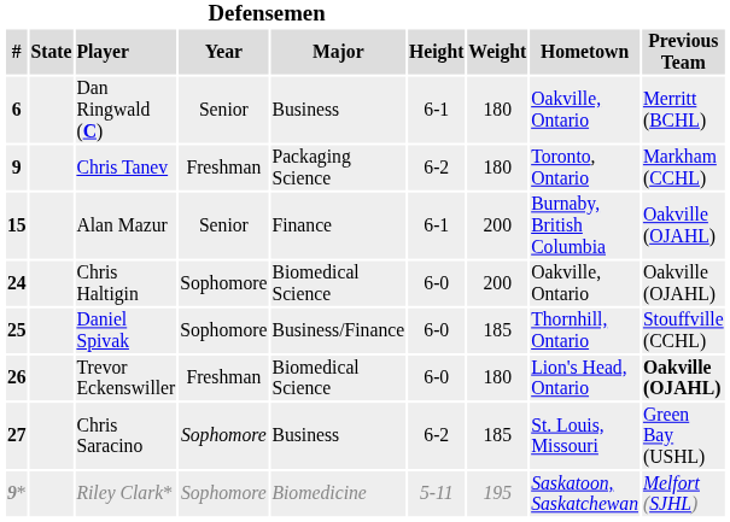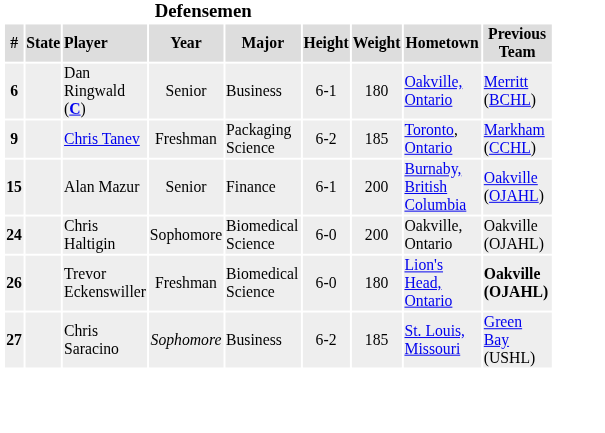 <table width=90%>
 <tr>
 <th colspan=7  style="text-align:center"><big>Defensemen</big></th>
 </tr>
 <tr bgcolor="#dddddd">
 <th width=5%>#</th>
 <th width=5%>State</th>
 <td align=left!!width=16%><strong>Player</strong></td>
 <th width=7%>Year</th>
 <th width=17%>Major</th>
 <th width=6%>Height</th>
 <th width=6%>Weight</th>
 <th width=20%>Hometown</th>
 <th width=18%>Previous Team</th>
 </tr>
 <tr bgcolor="#eeeeee">
 <td align=center><strong>6</strong></td>
 <td align=center></td>
 <td>Dan Ringwald (<strong><a href='#'>C</a></strong>)</td>
 <td align=center>Senior</td>
 <td>Business</td>
 <td align=center>6-1</td>
 <td align=center>180</td>
 <td><a href='#'>Oakville, Ontario</a></td>
 <td><a href='#'>Merritt</a> (<a href='#'>BCHL</a>)</td>
 </tr>
 <tr bgcolor="#eeeeee">
 <td align=center><strong>9</strong></td>
 <td align=center></td>
 <td><a href='#'>Chris Tanev</a></td>
 <td align=center>Freshman</td>
 <td>Packaging Science</td>
 <td align=center>6-2</td>
-<td align=center>180</td>
+<td align=center>185</td>
 <td><a href='#'>Toronto</a>, <a href='#'>Ontario</a></td>
 <td><a href='#'>Markham</a> (<a href='#'>CCHL</a>)</td>
 </tr>
 <tr bgcolor="#eeeeee">
 <td align=center><strong>15</strong></td>
 <td align=center></td>
 <td>Alan Mazur</td>
 <td align=center>Senior</td>
 <td>Finance</td>
 <td align=center>6-1</td>
 <td align=center>200</td>
 <td><a href='#'>Burnaby, British Columbia</a></td>
 <td><a href='#'>Oakville</a> (<a href='#'>OJAHL</a>)</td>
 </tr>
 <tr bgcolor="#eeeeee">
 <td align=center><strong>24</strong></td>
 <td align=center></td>
 <td>Chris Haltigin</td>
 <td align=center>Sophomore</td>
 <td>Biomedical Science</td>
 <td align=center>6-0</td>
 <td align=center>200</td>
 <td>Oakville, Ontario</td>
 <td>Oakville (OJAHL)</td>
 </tr>
 <tr bgcolor="#eeeeee">
-<td align=center><strong>25</strong></td>
-<td align=center></td>
-<td><a href='#'>Daniel Spivak</a></td>
-<td align=center>Sophomore</td>
-<td>Business/Finance</td>
-<td align=center>6-0</td>
-<td align=center>185</td>
-<td><a href='#'>Thornhill, Ontario</a></td>
-<td><a href='#'>Stouffville</a> (CCHL)</td>
-</tr>
-<tr bgcolor="#eeeeee">
 <td align=center><strong>26</strong></td>
 <td align=center></td>
 <td>Trevor Eckenswiller</td>
 <td align=center>Freshman</td>
 <td>Biomedical Science</td>
 <td align=center>6-0</td>
 <td align=center>180</td>
 <td><a href='#'>Lion's Head, Ontario</a></td>
 <td><strong>Oakville (OJAHL)</strong></td>
 </tr>
 <tr bgcolor="#eeeeee">
 <td align=center><strong>27</strong></td>
 <td align=center></td>
 <td>Chris Saracino</td>
 <td align=center><em>Sophomore</em></td>
 <td>Business</td>
 <td align=center>6-2</td>
 <td align=center>185</td>
 <td><a href='#'>St. Louis, Missouri</a></td>
 <td><a href='#'>Green Bay</a> (USHL)</td>
 </tr>
-<tr style="background:#eeeeee;color:#888888">
-<td align=center><strong><em>9</em></strong>*</td>
-<td align=center></td>
-<td><em>Riley Clark</em>*</td>
-<td align=center><em>Sophomore</em></td>
-<td><em>Biomedicine</em></td>
-<td align=center><em>5-11</em></td>
-<td align=center><em>195</em></td>
-<td><em><a href='#'>Saskatoon, Saskatchewan</a></em></td>
-<td><em><a href='#'>Melfort</a> (<a href='#'>SJHL</a>)</em></td>
-</tr>
 </table>
